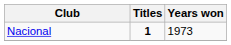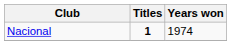 <table class="wikitable sortable" style="text-align:left" width="">
 <tr>
 <th width= 170px>Club</th>
 <th width=>Titles</th>
 <th width=>Years won</th>
 </tr>
 <tr>
 <td><a href='#'>Nacional</a></td>
 <td align=center><strong>1</strong></td>
-<td>1973</td>
+<td>1974</td>
 </tr>
 <tr>
 </tr>
 </table>
